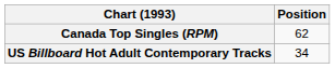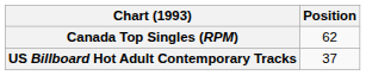 <table class="wikitable plainrowheaders" style="text-align:center">
 <tr>
 <th scope="col">Chart (1993)</th>
 <th scope="col">Position</th>
 </tr>
 <tr>
 <th scope="row">Canada Top Singles (<em>RPM</em>)</th>
 <td>62</td>
 </tr>
 <tr>
 <th scope="row">US <em>Billboard</em> Hot Adult Contemporary Tracks</th>
-<td>34</td>
+<td>37</td>
 </tr>
 </table>
